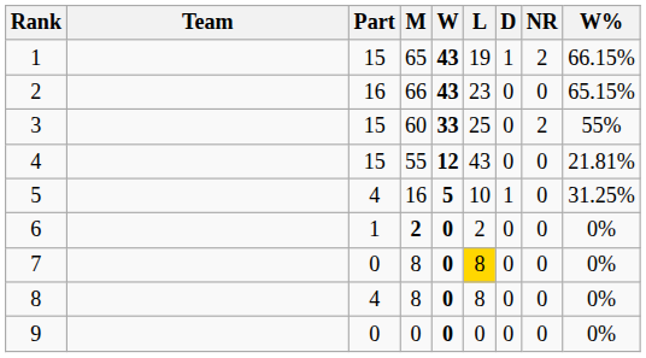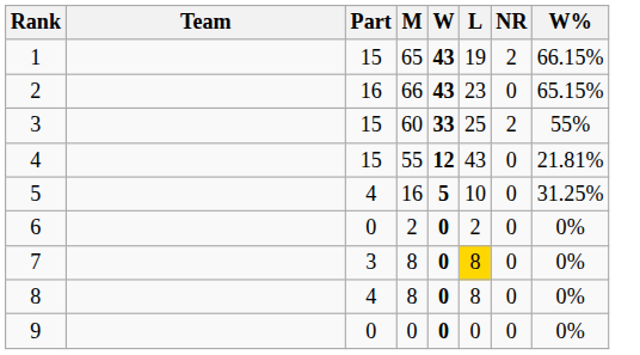 <table class="wikitable sortable" style="text-align:center">
 <tr>
 <th>Rank</th>
 <th width=200>Team</th>
 <th>Part</th>
 <th>M</th>
 <th>W</th>
 <th>L</th>
-<th>D</th>
 <th>NR</th>
 <th>W%</th>
 </tr>
 <tr>
 <td>1</td>
 <td align=left></td>
 <td>15</td>
 <td>65</td>
 <td><strong>43</strong></td>
 <td>19</td>
-<td>1</td>
 <td>2</td>
 <td>66.15%</td>
 </tr>
 <tr>
 <td>2</td>
 <td align=left></td>
 <td>16</td>
 <td>66</td>
 <td><strong>43</strong></td>
 <td>23</td>
 <td>0</td>
-<td>0</td>
 <td>65.15%</td>
 </tr>
 <tr>
 <td>3</td>
 <td align=left></td>
 <td>15</td>
 <td>60</td>
 <td><strong>33</strong></td>
 <td>25</td>
-<td>0</td>
 <td>2</td>
 <td>55%</td>
 </tr>
 <tr>
 <td>4</td>
 <td align=left></td>
 <td>15</td>
 <td>55</td>
 <td><strong>12</strong></td>
 <td>43</td>
 <td>0</td>
-<td>0</td>
 <td>21.81%</td>
 </tr>
 <tr>
 <td>5</td>
 <td align=left></td>
 <td>4</td>
 <td>16</td>
 <td><strong>5</strong></td>
 <td>10</td>
-<td>1</td>
 <td>0</td>
 <td>31.25%</td>
 </tr>
 <tr>
 <td>6</td>
 <td align=left></td>
-<td>1</td>
-<td><strong>2</strong></td>
+<td>0</td>
+<td>2</td>
 <td><strong>0</strong></td>
 <td>2</td>
-<td>0</td>
 <td>0</td>
 <td>0%</td>
 </tr>
 <tr>
 <td>7</td>
 <td align=left></td>
-<td>0</td>
+<td>3</td>
 <td>8</td>
 <td><strong>0</strong></td>
 <td style="background: gold;">8</td>
-<td>0</td>
 <td>0</td>
 <td>0%</td>
 </tr>
 <tr>
 <td>8</td>
 <td align=left></td>
 <td>4</td>
 <td>8</td>
 <td><strong>0</strong></td>
 <td>8</td>
 <td>0</td>
-<td>0</td>
 <td>0%</td>
 </tr>
 <tr>
 <td>9</td>
 <td align=left></td>
 <td>0</td>
 <td>0</td>
 <td><strong>0</strong></td>
 <td>0</td>
 <td>0</td>
-<td>0</td>
 <td>0%</td>
 </tr>
 </table>
